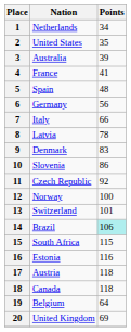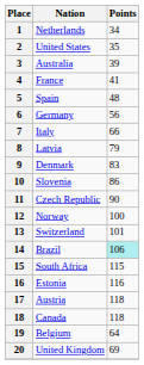 <table class="wikitable" style="font-size: 85%">
 <tr>
 <th>Place</th>
 <th>Nation</th>
 <th>Points</th>
 </tr>
 <tr>
 <th>1</th>
 <td> <a href='#'>Netherlands</a></td>
 <td>34</td>
 </tr>
 <tr>
 <th>2</th>
 <td> <a href='#'>United States</a></td>
 <td>35</td>
 </tr>
 <tr>
 <th>3</th>
 <td> <a href='#'>Australia</a></td>
 <td>39</td>
 </tr>
 <tr>
 <th>4</th>
 <td> <a href='#'>France</a></td>
 <td>41</td>
 </tr>
 <tr>
 <th>5</th>
 <td> <a href='#'>Spain</a></td>
 <td>48</td>
 </tr>
 <tr>
 <th>6</th>
 <td> <a href='#'>Germany</a></td>
 <td>56</td>
 </tr>
 <tr>
 <th>7</th>
 <td> <a href='#'>Italy</a></td>
 <td>66</td>
 </tr>
 <tr>
 <th>8</th>
 <td> <a href='#'>Latvia</a></td>
-<td>78</td>
+<td>79</td>
 </tr>
 <tr>
 <th>9</th>
 <td> <a href='#'>Denmark</a></td>
 <td>83</td>
 </tr>
 <tr>
 <th>10</th>
 <td> <a href='#'>Slovenia</a></td>
 <td>86</td>
 </tr>
 <tr>
 <th>11</th>
 <td> <a href='#'>Czech Republic</a></td>
-<td>92</td>
+<td>90</td>
 </tr>
 <tr>
 <th>12</th>
 <td> <a href='#'>Norway</a></td>
 <td>100</td>
 </tr>
 <tr>
 <th>13</th>
 <td> <a href='#'>Switzerland</a></td>
 <td>101</td>
 </tr>
 <tr>
 <th>14</th>
 <td> <a href='#'>Brazil</a></td>
 <td style="background: paleturquoise;">106</td>
 </tr>
 <tr>
 <th>15</th>
 <td> <a href='#'>South Africa</a></td>
 <td>115</td>
 </tr>
 <tr>
 <th>16</th>
 <td> <a href='#'>Estonia</a></td>
 <td>116</td>
 </tr>
 <tr>
 <th>17</th>
 <td> <a href='#'>Austria</a></td>
 <td>118</td>
 </tr>
 <tr>
 <th>18</th>
 <td> <a href='#'>Canada</a></td>
 <td>118</td>
 </tr>
 <tr>
 <th>19</th>
 <td> <a href='#'>Belgium</a></td>
 <td>64</td>
 </tr>
 <tr>
 <th>20</th>
 <td> <a href='#'>United Kingdom</a></td>
 <td>69</td>
 </tr>
 <tr>
 </tr>
 </table>
